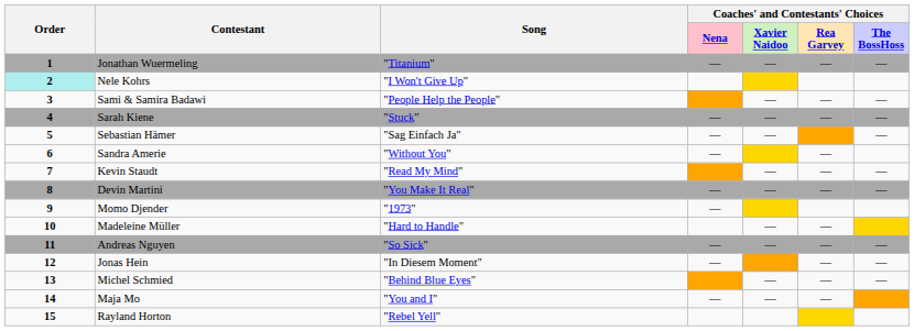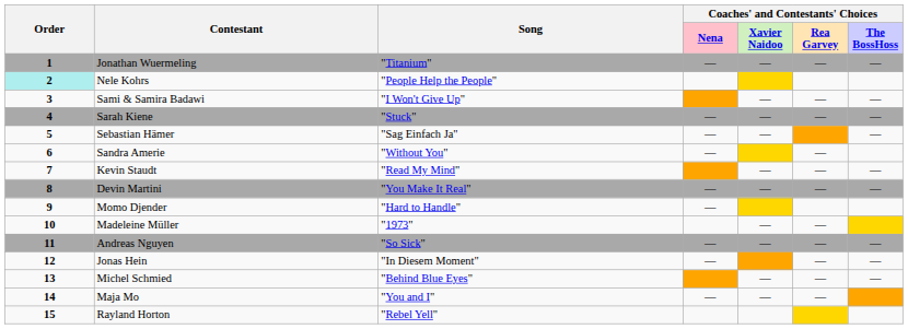 <table class="wikitable" style="width:100%;">
 <tr>
 <th rowspan=2>Order</th>
 <th rowspan=2>Contestant</th>
 <th rowspan=2>Song</th>
 <th colspan=4>Coaches' and Contestants' Choices</th>
 </tr>
 <tr>
 <th style="background-color:pink" width="70"><a href='#'>Nena</a></th>
 <th style="background-color:#d0f0c0" width="70"><a href='#'>Xavier Naidoo</a></th>
 <th style="background-color:#ffe5b4" width="70"><a href='#'>Rea Garvey</a></th>
 <th style="background-color:#ccf" width="70"><a href='#'>The BossHoss</a><br></th>
 </tr>
 <tr bgcolor=darkgrey>
 <td align="center"><strong>1</strong></td>
 <td>Jonathan Wuermeling</td>
 <td>"<a href='#'>Titanium</a>"</td>
 <td align="center">—</td>
 <td align="center">—</td>
 <td align="center">—</td>
 <td align="center">—</td>
 </tr>
 <tr>
 <td align="center" style="background: paleturquoise;"><strong>2</strong></td>
 <td>Nele Kohrs</td>
-<td>"<a href='#'>I Won't Give Up</a>"</td>
+<td>"<a href='#'>People Help the People</a>"</td>
 <td style=";text-align:center;"></td>
 <td style="background:gold;text-align:center;"></td>
 <td style=";text-align:center;"></td>
 <td style=";text-align:center;"></td>
 </tr>
 <tr>
 <td align="center"><strong>3</strong></td>
 <td>Sami & Samira Badawi</td>
-<td>"<a href='#'>People Help the People</a>"</td>
+<td>"<a href='#'>I Won't Give Up</a>"</td>
 <td style="background:orange;text-align:center;"></td>
 <td align="center">—</td>
 <td align="center">—</td>
 <td align="center">—</td>
 </tr>
 <tr bgcolor=darkgrey>
 <td align="center"><strong>4</strong></td>
 <td>Sarah Kiene</td>
 <td>"<a href='#'>Stuck</a>"</td>
 <td align="center">—</td>
 <td align="center">—</td>
 <td align="center">—</td>
 <td align="center">—</td>
 </tr>
 <tr>
 <td align="center"><strong>5</strong></td>
 <td>Sebastian Hämer</td>
 <td>"Sag Einfach Ja"</td>
 <td align="center">—</td>
 <td align="center">—</td>
 <td style="background:orange;text-align:center;"></td>
 <td align="center">—</td>
 </tr>
 <tr>
 <td align="center"><strong>6</strong></td>
 <td>Sandra Amerie</td>
 <td>"<a href='#'>Without You</a>"</td>
 <td align="center">—</td>
 <td style="background:gold;text-align:center;"></td>
 <td align="center">—</td>
 <td style=";text-align:center;"></td>
 </tr>
 <tr>
 <td align="center"><strong>7</strong></td>
 <td>Kevin Staudt</td>
 <td>"<a href='#'>Read My Mind</a>"</td>
 <td style="background:orange;text-align:center;"></td>
 <td align="center">—</td>
 <td align="center">—</td>
 <td align="center">—</td>
 </tr>
 <tr bgcolor=darkgrey>
 <td align="center"><strong>8</strong></td>
 <td>Devin Martini</td>
 <td>"<a href='#'>You Make It Real</a>"</td>
 <td align="center">—</td>
 <td align="center">—</td>
 <td align="center">—</td>
 <td align="center">—</td>
 </tr>
 <tr>
 <td align="center"><strong>9</strong></td>
 <td>Momo Djender</td>
-<td>"<a href='#'>1973</a>"</td>
+<td>"<a href='#'>Hard to Handle</a>"</td>
 <td align="center">—</td>
 <td style="background:gold;text-align:center;"></td>
 <td style=";text-align:center;"></td>
 <td style=";text-align:center;"></td>
 </tr>
 <tr>
 <td align="center"><strong>10</strong></td>
 <td>Madeleine Müller</td>
-<td>"<a href='#'>Hard to Handle</a>"</td>
+<td>"<a href='#'>1973</a>"</td>
 <td style=";text-align:center;"></td>
 <td align="center">—</td>
 <td align="center">—</td>
 <td style="background:gold;text-align:center;"></td>
 </tr>
 <tr bgcolor=darkgrey>
 <td align="center"><strong>11</strong></td>
 <td>Andreas Nguyen</td>
 <td>"<a href='#'>So Sick</a>"</td>
 <td align="center">—</td>
 <td align="center">—</td>
 <td align="center">—</td>
 <td align="center">—</td>
 </tr>
 <tr>
 <td align="center"><strong>12</strong></td>
 <td>Jonas Hein</td>
 <td>"In Diesem Moment"</td>
 <td align="center">—</td>
 <td style="background:orange;text-align:center;"></td>
 <td align="center">—</td>
 <td align="center">—</td>
 </tr>
 <tr>
 <td align="center"><strong>13</strong></td>
 <td>Michel Schmied</td>
 <td>"<a href='#'>Behind Blue Eyes</a>"</td>
 <td style="background:orange;text-align:center;"></td>
 <td align="center">—</td>
 <td align="center">—</td>
 <td align="center">—</td>
 </tr>
 <tr>
 <td align="center"><strong>14</strong></td>
 <td>Maja Mo</td>
 <td>"<a href='#'>You and I</a>"</td>
 <td align="center">—</td>
 <td align="center">—</td>
 <td align="center">—</td>
 <td style="background:orange;text-align:center;"></td>
 </tr>
 <tr>
 <td align="center"><strong>15</strong></td>
 <td>Rayland Horton</td>
 <td>"<a href='#'>Rebel Yell</a>"</td>
 <td style=";text-align:center;"></td>
 <td style=";text-align:center;"></td>
 <td style="background:gold;text-align:center;"></td>
 <td style=";text-align:center;"></td>
 </tr>
 </table>
